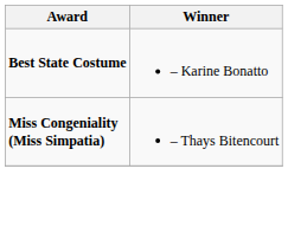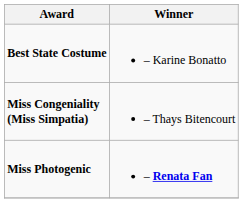 <table class="wikitable sortable" style="font-size:95%;">
 <tr>
 <th>Award</th>
 <th>Winner</th>
 </tr>
 <tr>
 <td><strong>Best State Costume</strong></td>
 <td><br><ul><li><strong></strong> – Karine Bonatto</li></ul></td>
 </tr>
 <tr>
 <td><strong>Miss Congeniality</strong><br><strong>(Miss Simpatia)</strong></td>
 <td><br><ul><li><strong></strong> – Thays Bitencourt</li></ul></td>
 </tr>
 <tr>
+<td><strong>Miss Photogenic</strong></td>
+<td><br><ul><li><strong></strong> – <strong><a href='#'>Renata Fan</a></strong></li></ul></td>
+</tr>
+<tr>
 </tr>
 </table>
